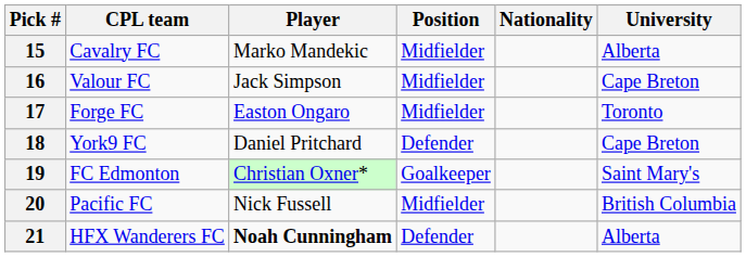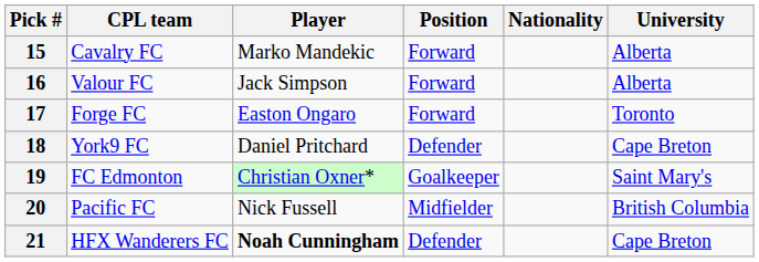 <table class="wikitable">
 <tr>
 <th>Pick #</th>
 <th>CPL team</th>
 <th>Player</th>
 <th>Position</th>
 <th>Nationality</th>
 <th>University</th>
 </tr>
 <tr>
 <th>15</th>
 <td><a href='#'>Cavalry FC</a></td>
 <td>Marko Mandekic</td>
-<td><a href='#'>Midfielder</a></td>
+<td><a href='#'>Forward</a></td>
 <td></td>
 <td><a href='#'>Alberta</a></td>
 </tr>
 <tr>
 <th>16</th>
 <td><a href='#'>Valour FC</a></td>
 <td>Jack Simpson</td>
-<td><a href='#'>Midfielder</a></td>
+<td><a href='#'>Forward</a></td>
 <td></td>
-<td><a href='#'>Cape Breton</a></td>
+<td><a href='#'>Alberta</a></td>
 </tr>
 <tr>
 <th>17</th>
 <td><a href='#'>Forge FC</a></td>
 <td><a href='#'>Easton Ongaro</a></td>
-<td><a href='#'>Midfielder</a></td>
+<td><a href='#'>Forward</a></td>
 <td></td>
 <td><a href='#'>Toronto</a></td>
 </tr>
 <tr>
 <th>18</th>
 <td><a href='#'>York9 FC</a></td>
 <td>Daniel Pritchard</td>
 <td><a href='#'>Defender</a></td>
 <td></td>
 <td><a href='#'>Cape Breton</a></td>
 </tr>
 <tr>
 <th>19</th>
 <td><a href='#'>FC Edmonton</a></td>
 <td bgcolor="#CCFFCC"><a href='#'>Christian Oxner</a>*</td>
 <td><a href='#'>Goalkeeper</a></td>
 <td></td>
 <td><a href='#'>Saint Mary's</a></td>
 </tr>
 <tr>
 <th>20</th>
 <td><a href='#'>Pacific FC</a></td>
 <td>Nick Fussell</td>
 <td><a href='#'>Midfielder</a></td>
 <td></td>
 <td><a href='#'>British Columbia</a></td>
 </tr>
 <tr>
 <th>21</th>
 <td><a href='#'>HFX Wanderers FC</a></td>
 <td><strong>Noah Cunningham</strong></td>
 <td><a href='#'>Defender</a></td>
 <td></td>
-<td><a href='#'>Alberta</a></td>
+<td><a href='#'>Cape Breton</a></td>
 </tr>
 </table>
